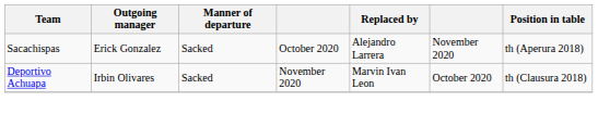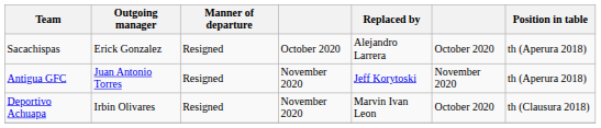 <table class="wikitable">
 <tr>
 <th>Team</th>
 <th>Outgoing manager</th>
 <th>Manner of departure</th>
 <th></th>
 <th>Replaced by</th>
 <th></th>
 <th width=125px>Position in table</th>
 </tr>
 <tr>
 <td>Sacachispas</td>
 <td> Erick Gonzalez</td>
-<td>Sacked</td>
+<td>Resigned</td>
 <td>October 2020</td>
 <td> Alejandro Larrera</td>
+<td>October 2020</td>
+<td>th (Aperura 2018)</td>
+</tr>
+<tr>
+<td><a href='#'>Antigua GFC</a></td>
+<td> <a href='#'>Juan Antonio Torres</a></td>
+<td>Resigned</td>
+<td>November 2020</td>
+<td>  <a href='#'>Jeff Korytoski</a> </td>
 <td>November 2020</td>
 <td>th (Aperura 2018)</td>
 </tr>
 <tr>
 <td><a href='#'>Deportivo Achuapa</a></td>
 <td> Irbin Olivares</td>
-<td>Sacked</td>
+<td>Resigned</td>
 <td>November 2020</td>
 <td> Marvin Ivan Leon</td>
 <td>October 2020</td>
 <td>th (Clausura 2018)</td>
 </tr>
 <tr>
 </tr>
 </table>
